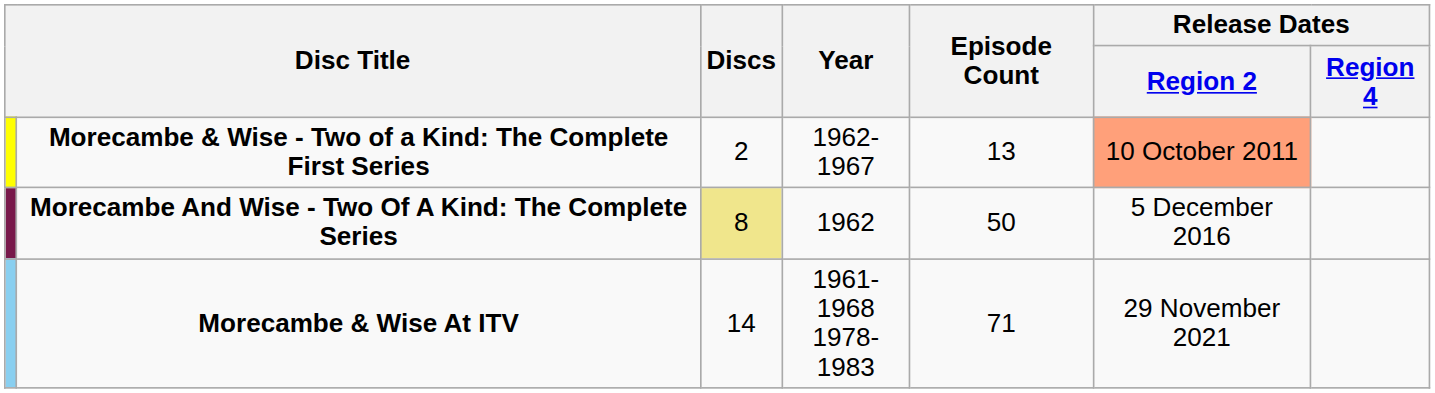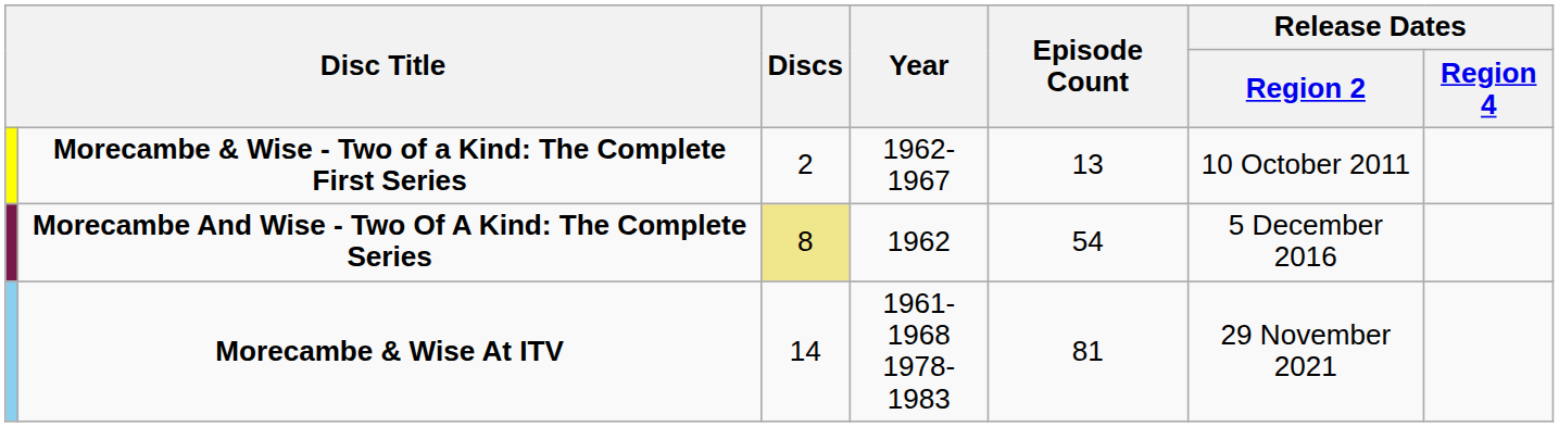 <table class="wikitable"  style="width:99%; text-align:center;">
 <tr>
 <th colspan="2" rowspan="2">Disc Title</th>
 <th rowspan="2">Discs</th>
 <th rowspan="2">Year</th>
 <th rowspan="2">Episode Count</th>
 <th colspan="2">Release Dates</th>
 </tr>
 <tr>
 <th><a href='#'>Region 2</a></th>
 <th><a href='#'>Region 4</a></th>
 </tr>
 <tr>
 <td style="background:#FFFF00;"></td>
 <td><strong>Morecambe & Wise - Two of a Kind: The Complete First Series</strong></td>
 <td>2</td>
 <td>1962-1967</td>
 <td>13</td>
-<td style="background: lightsalmon;">10 October 2011</td>
+<td>10 October 2011</td>
 <td></td>
 </tr>
 <tr>
 <td style="background:#78184A;"></td>
 <td><strong>Morecambe And Wise - Two Of A Kind: The Complete Series</strong></td>
 <td style="background: khaki;">8</td>
 <td>1962</td>
-<td>50</td>
+<td>54</td>
 <td>5 December 2016</td>
 <td></td>
 </tr>
 <tr>
 <td style="background:#89CFF0"></td>
 <td><strong>Morecambe & Wise At ITV</strong></td>
 <td>14</td>
 <td>1961-1968<br>1978-1983</td>
-<td>71</td>
+<td>81</td>
 <td>29 November 2021</td>
 <td></td>
 </tr>
 </table>
